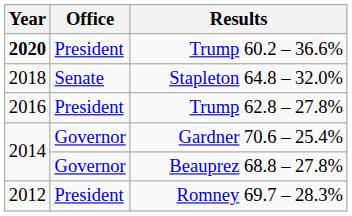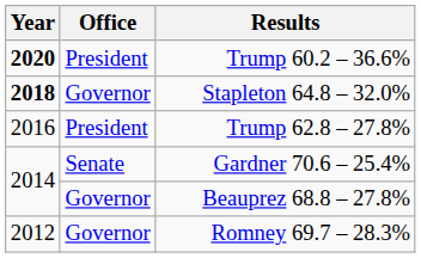 <table class=wikitable>
 <tr>
 <th width="30">Year</th>
 <th width="60">Office</th>
 <th width="180">Results</th>
 </tr>
 <tr>
 <td><strong>2020</strong></td>
 <td><a href='#'>President</a></td>
 <td align="right" ><a href='#'>Trump</a> 60.2 – 36.6%</td>
 </tr>
 <tr>
-<td>2018</td>
-<td><a href='#'>Senate</a></td>
+<td><strong>2018</strong></td>
+<td><a href='#'>Governor</a></td>
 <td align="right" ><a href='#'>Stapleton</a> 64.8 – 32.0%</td>
 </tr>
 <tr>
 <td>2016</td>
 <td><a href='#'>President</a></td>
 <td align="right" ><a href='#'>Trump</a> 62.8 – 27.8%</td>
 </tr>
 <tr>
 <td rowspan="2">2014</td>
-<td><a href='#'>Governor</a></td>
+<td><a href='#'>Senate</a></td>
 <td align="right" ><a href='#'>Gardner</a> 70.6 – 25.4%</td>
 </tr>
 <tr>
 <td><a href='#'>Governor</a></td>
 <td align="right" ><a href='#'>Beauprez</a> 68.8 – 27.8%</td>
 </tr>
 <tr>
 <td>2012</td>
-<td><a href='#'>President</a></td>
+<td><a href='#'>Governor</a></td>
 <td align="right" ><a href='#'>Romney</a> 69.7 – 28.3%</td>
 </tr>
 </table>
